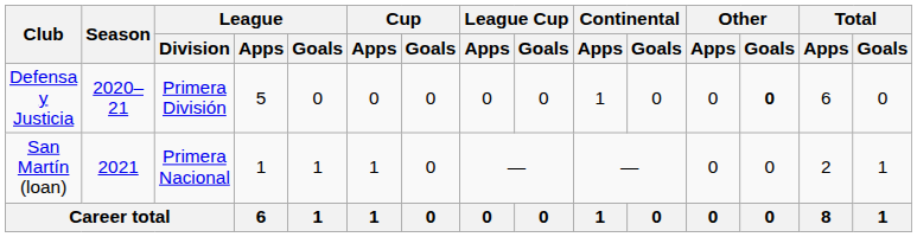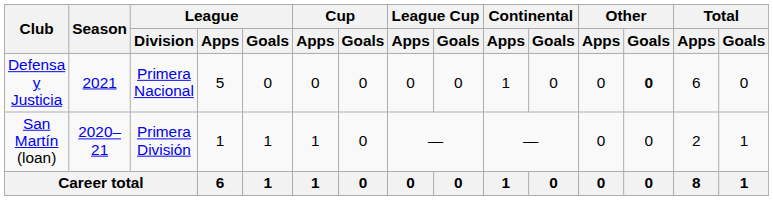 <table class="wikitable" style="text-align:center">
 <tr>
 <th rowspan="2">Club</th>
 <th rowspan="2">Season</th>
 <th colspan="3">League</th>
 <th colspan="2">Cup</th>
 <th colspan="2">League Cup</th>
 <th colspan="2">Continental</th>
 <th colspan="2">Other</th>
 <th colspan="2">Total</th>
 </tr>
 <tr>
 <th>Division</th>
 <th>Apps</th>
 <th>Goals</th>
 <th>Apps</th>
 <th>Goals</th>
 <th>Apps</th>
 <th>Goals</th>
 <th>Apps</th>
 <th>Goals</th>
 <th>Apps</th>
 <th>Goals</th>
 <th>Apps</th>
 <th>Goals</th>
 </tr>
 <tr>
 <td rowspan="1"><a href='#'>Defensa y Justicia</a></td>
-<td><a href='#'>2020–21</a></td>
-<td rowspan="1"><a href='#'>Primera División</a></td>
+<td><a href='#'>2021</a></td>
+<td rowspan="1"><a href='#'>Primera Nacional</a></td>
 <td>5</td>
 <td>0</td>
 <td>0</td>
 <td>0</td>
 <td>0</td>
 <td>0</td>
 <td>1</td>
 <td>0</td>
 <td>0</td>
 <td><strong>0</strong></td>
 <td>6</td>
 <td>0</td>
 </tr>
 <tr>
 <td rowspan="1"><a href='#'>San Martín</a> (loan)</td>
-<td><a href='#'>2021</a></td>
-<td rowspan="1"><a href='#'>Primera Nacional</a></td>
+<td><a href='#'>2020–21</a></td>
+<td rowspan="1"><a href='#'>Primera División</a></td>
 <td>1</td>
 <td>1</td>
 <td>1</td>
 <td>0</td>
 <td colspan="2">—</td>
 <td colspan="2">—</td>
 <td>0</td>
 <td>0</td>
 <td>2</td>
 <td>1</td>
 </tr>
 <tr>
 <th colspan="3">Career total</th>
 <th>6</th>
 <th>1</th>
 <th>1</th>
 <th>0</th>
 <th>0</th>
 <th>0</th>
 <th>1</th>
 <th>0</th>
 <th>0</th>
 <th>0</th>
 <th>8</th>
 <th>1</th>
 </tr>
 </table>
